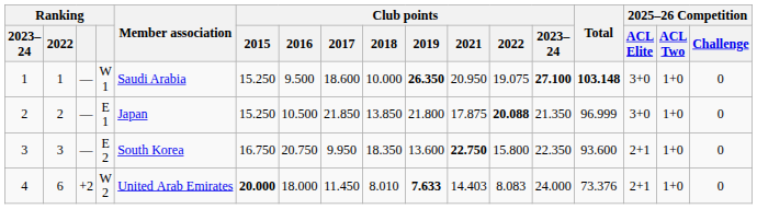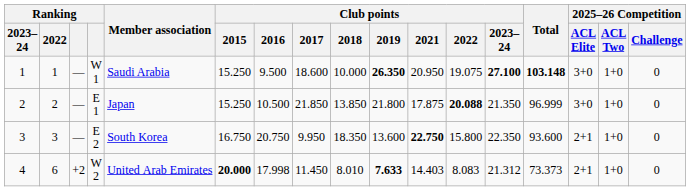 <table class = "wikitable sortable" style="text-align: center;">
 <tr>
 <th colspan="4">Ranking</th>
 <th rowspan="2">Member association<br></th>
 <th colspan="8">Club points</th>
 <th rowspan="2">Total</th>
 <th colspan="3">2025–26 Competition</th>
 </tr>
 <tr>
 <th>2023–24</th>
 <th>2022<br></th>
 <th data-sort-type="number"></th>
 <th></th>
 <th>2015<br></th>
 <th>2016<br></th>
 <th>2017<br></th>
 <th>2018<br></th>
 <th>2019<br></th>
 <th>2021<br></th>
 <th>2022<br></th>
 <th>2023–24<br></th>
 <th><a href='#'>ACL Elite</a></th>
 <th><a href='#'>ACL Two</a></th>
 <th><a href='#'>Challenge</a></th>
 </tr>
 <tr>
 <td>1</td>
 <td>1</td>
 <td> —</td>
 <td>W 1</td>
 <td align=left> <a href='#'>Saudi Arabia</a> </td>
 <td>15.250</td>
 <td>9.500</td>
 <td>18.600</td>
 <td>10.000</td>
 <td><strong>26.350</strong></td>
 <td>20.950</td>
 <td>19.075</td>
 <td><strong>27.100</strong></td>
 <td><strong>103.148</strong></td>
 <td>3+0</td>
 <td>1+0</td>
 <td>0</td>
 </tr>
 <tr>
 <td>2</td>
 <td>2</td>
 <td> —</td>
 <td>E 1</td>
 <td align=left> <a href='#'>Japan</a> </td>
 <td>15.250</td>
 <td>10.500</td>
 <td>21.850</td>
 <td>13.850</td>
 <td>21.800</td>
 <td>17.875</td>
 <td><strong>20.088</strong></td>
 <td>21.350</td>
 <td>96.999</td>
 <td>3+0</td>
 <td>1+0</td>
 <td>0</td>
 </tr>
 <tr>
 <td>3</td>
 <td>3</td>
 <td> —</td>
 <td>E 2</td>
 <td align=left> <a href='#'>South Korea</a> </td>
 <td>16.750</td>
 <td>20.750</td>
 <td>9.950</td>
 <td>18.350</td>
 <td>13.600</td>
 <td><strong>22.750</strong></td>
 <td>15.800</td>
 <td>22.350</td>
 <td>93.600</td>
 <td>2+1</td>
 <td>1+0</td>
 <td>0</td>
 </tr>
 <tr>
 <td>4</td>
 <td>6</td>
 <td> +2</td>
 <td>W 2</td>
 <td align=left> <a href='#'>United Arab Emirates</a> </td>
 <td><strong>20.000</strong></td>
-<td>18.000</td>
+<td>17.998</td>
 <td>11.450</td>
 <td>8.010</td>
 <td><strong>7.633</strong></td>
 <td>14.403</td>
 <td>8.083</td>
-<td>24.000</td>
-<td>73.376</td>
+<td>21.312</td>
+<td>73.373</td>
 <td>2+1</td>
 <td>1+0</td>
 <td>0</td>
 </tr>
 </table>
